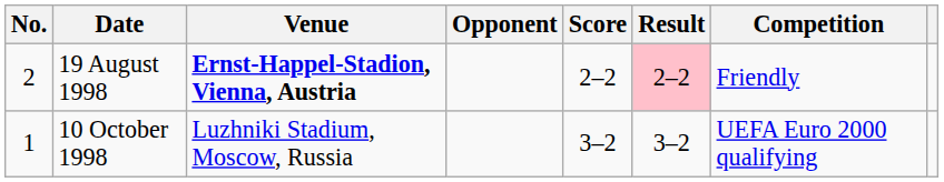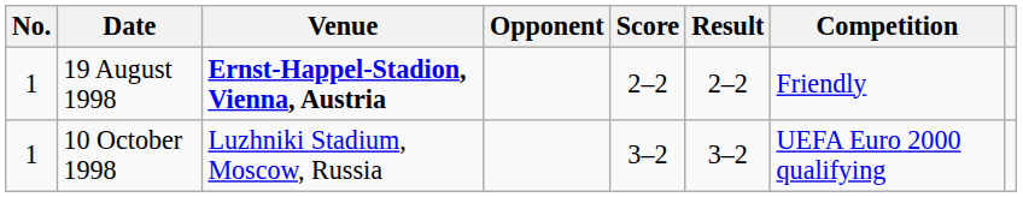 <table class="wikitable sortable">
 <tr>
 <th scope="col">No.</th>
 <th scope="col">Date</th>
 <th scope="col">Venue</th>
 <th scope="col">Opponent</th>
 <th scope="col">Score</th>
 <th scope="col">Result</th>
 <th scope="col">Competition</th>
 <th scope="col" class="unsortable"></th>
 </tr>
 <tr>
-<td align="center">2</td>
+<td align="center">1</td>
 <td>19 August 1998</td>
 <td><strong><a href='#'>Ernst-Happel-Stadion</a>, <a href='#'>Vienna</a>, Austria</strong></td>
 <td></td>
 <td align="center">2–2</td>
-<td align="center" style="background: pink;">2–2</td>
+<td align="center">2–2</td>
 <td><a href='#'>Friendly</a></td>
 <td align="center"></td>
 </tr>
 <tr>
 <td align="center">1</td>
 <td>10 October 1998</td>
 <td><a href='#'>Luzhniki Stadium</a>, <a href='#'>Moscow</a>, Russia</td>
 <td></td>
 <td align="center">3–2</td>
 <td align="center">3–2</td>
 <td><a href='#'>UEFA Euro 2000 qualifying</a></td>
 <td align="center"></td>
 </tr>
 </table>
